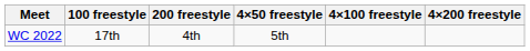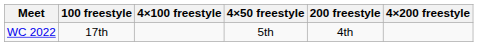 <table class="sortable wikitable">
 <tr>
 <th>Meet</th>
 <th class="unsortable">100 freestyle</th>
+<th class="unsortable">4×100 freestyle</th>
+<th class="unsortable">4×50 freestyle</th>
 <th class="unsortable">200 freestyle</th>
-<th class="unsortable">4×50 freestyle</th>
-<th class="unsortable">4×100 freestyle</th>
 <th class="unsortable">4×200 freestyle</th>
 </tr>
 <tr>
 <td><a href='#'>WC 2022</a></td>
 <td align="center">17th</td>
+<td align="center"></td>
+<td align="center">5th</td>
 <td align="center">4th</td>
-<td align="center">5th</td>
-<td align="center"></td>
 <td align="center"></td>
 </tr>
 </table>
